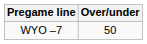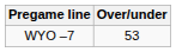 <table class="wikitable">
 <tr align="center">
 <th style=>Pregame line</th>
 <th style=>Over/under</th>
 </tr>
 <tr align="center">
 <td>WYO –7</td>
-<td>50</td>
+<td>53</td>
 </tr>
 </table>
